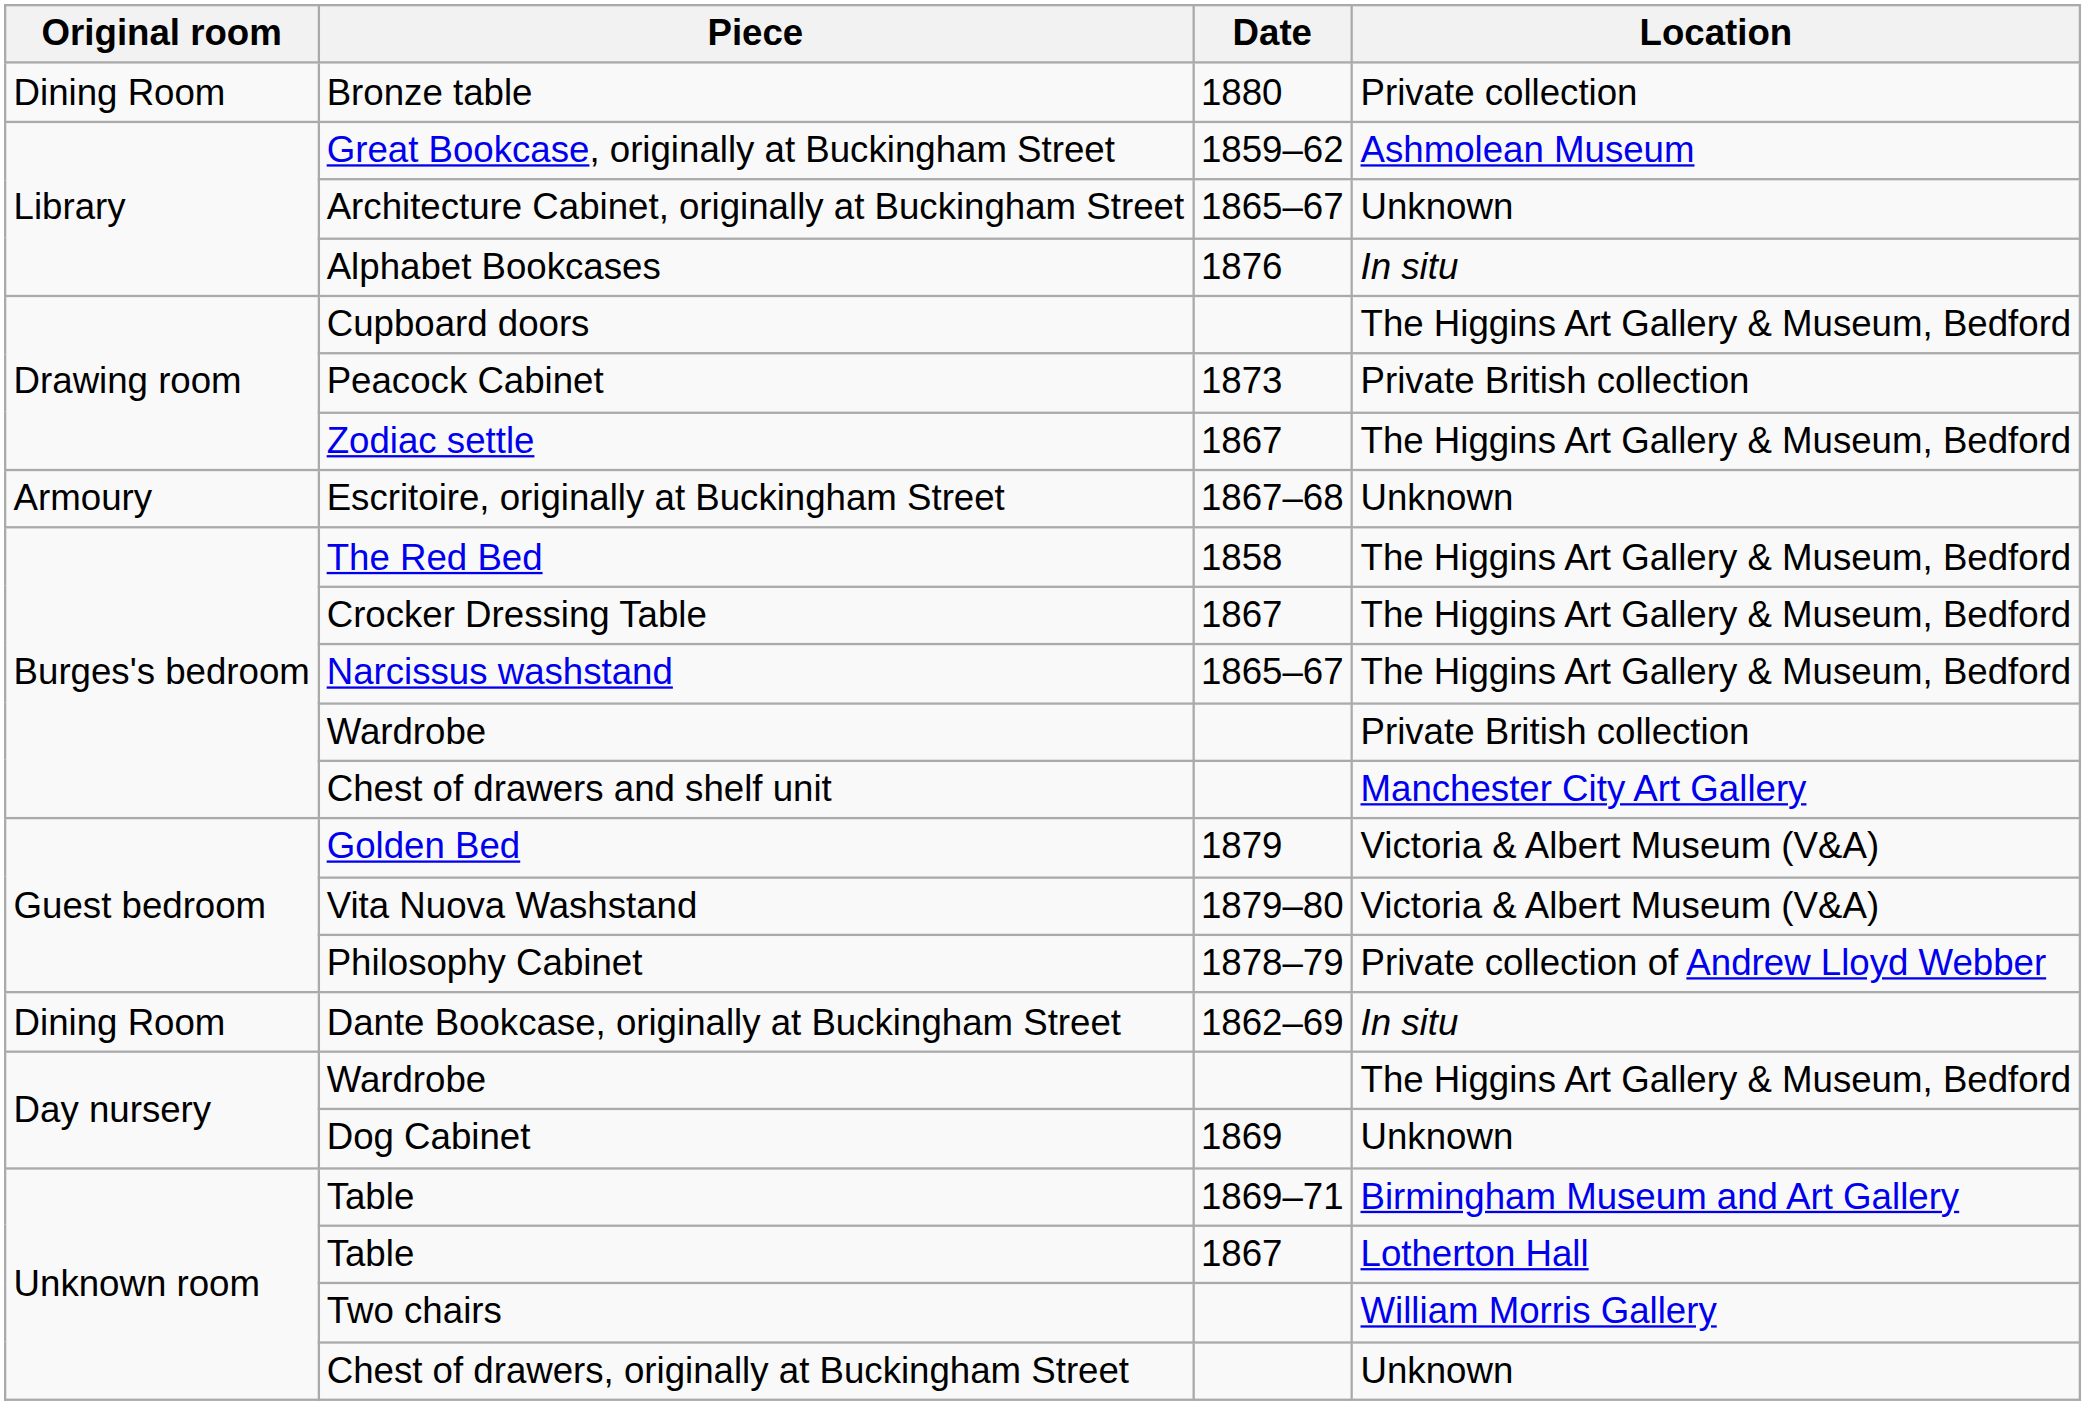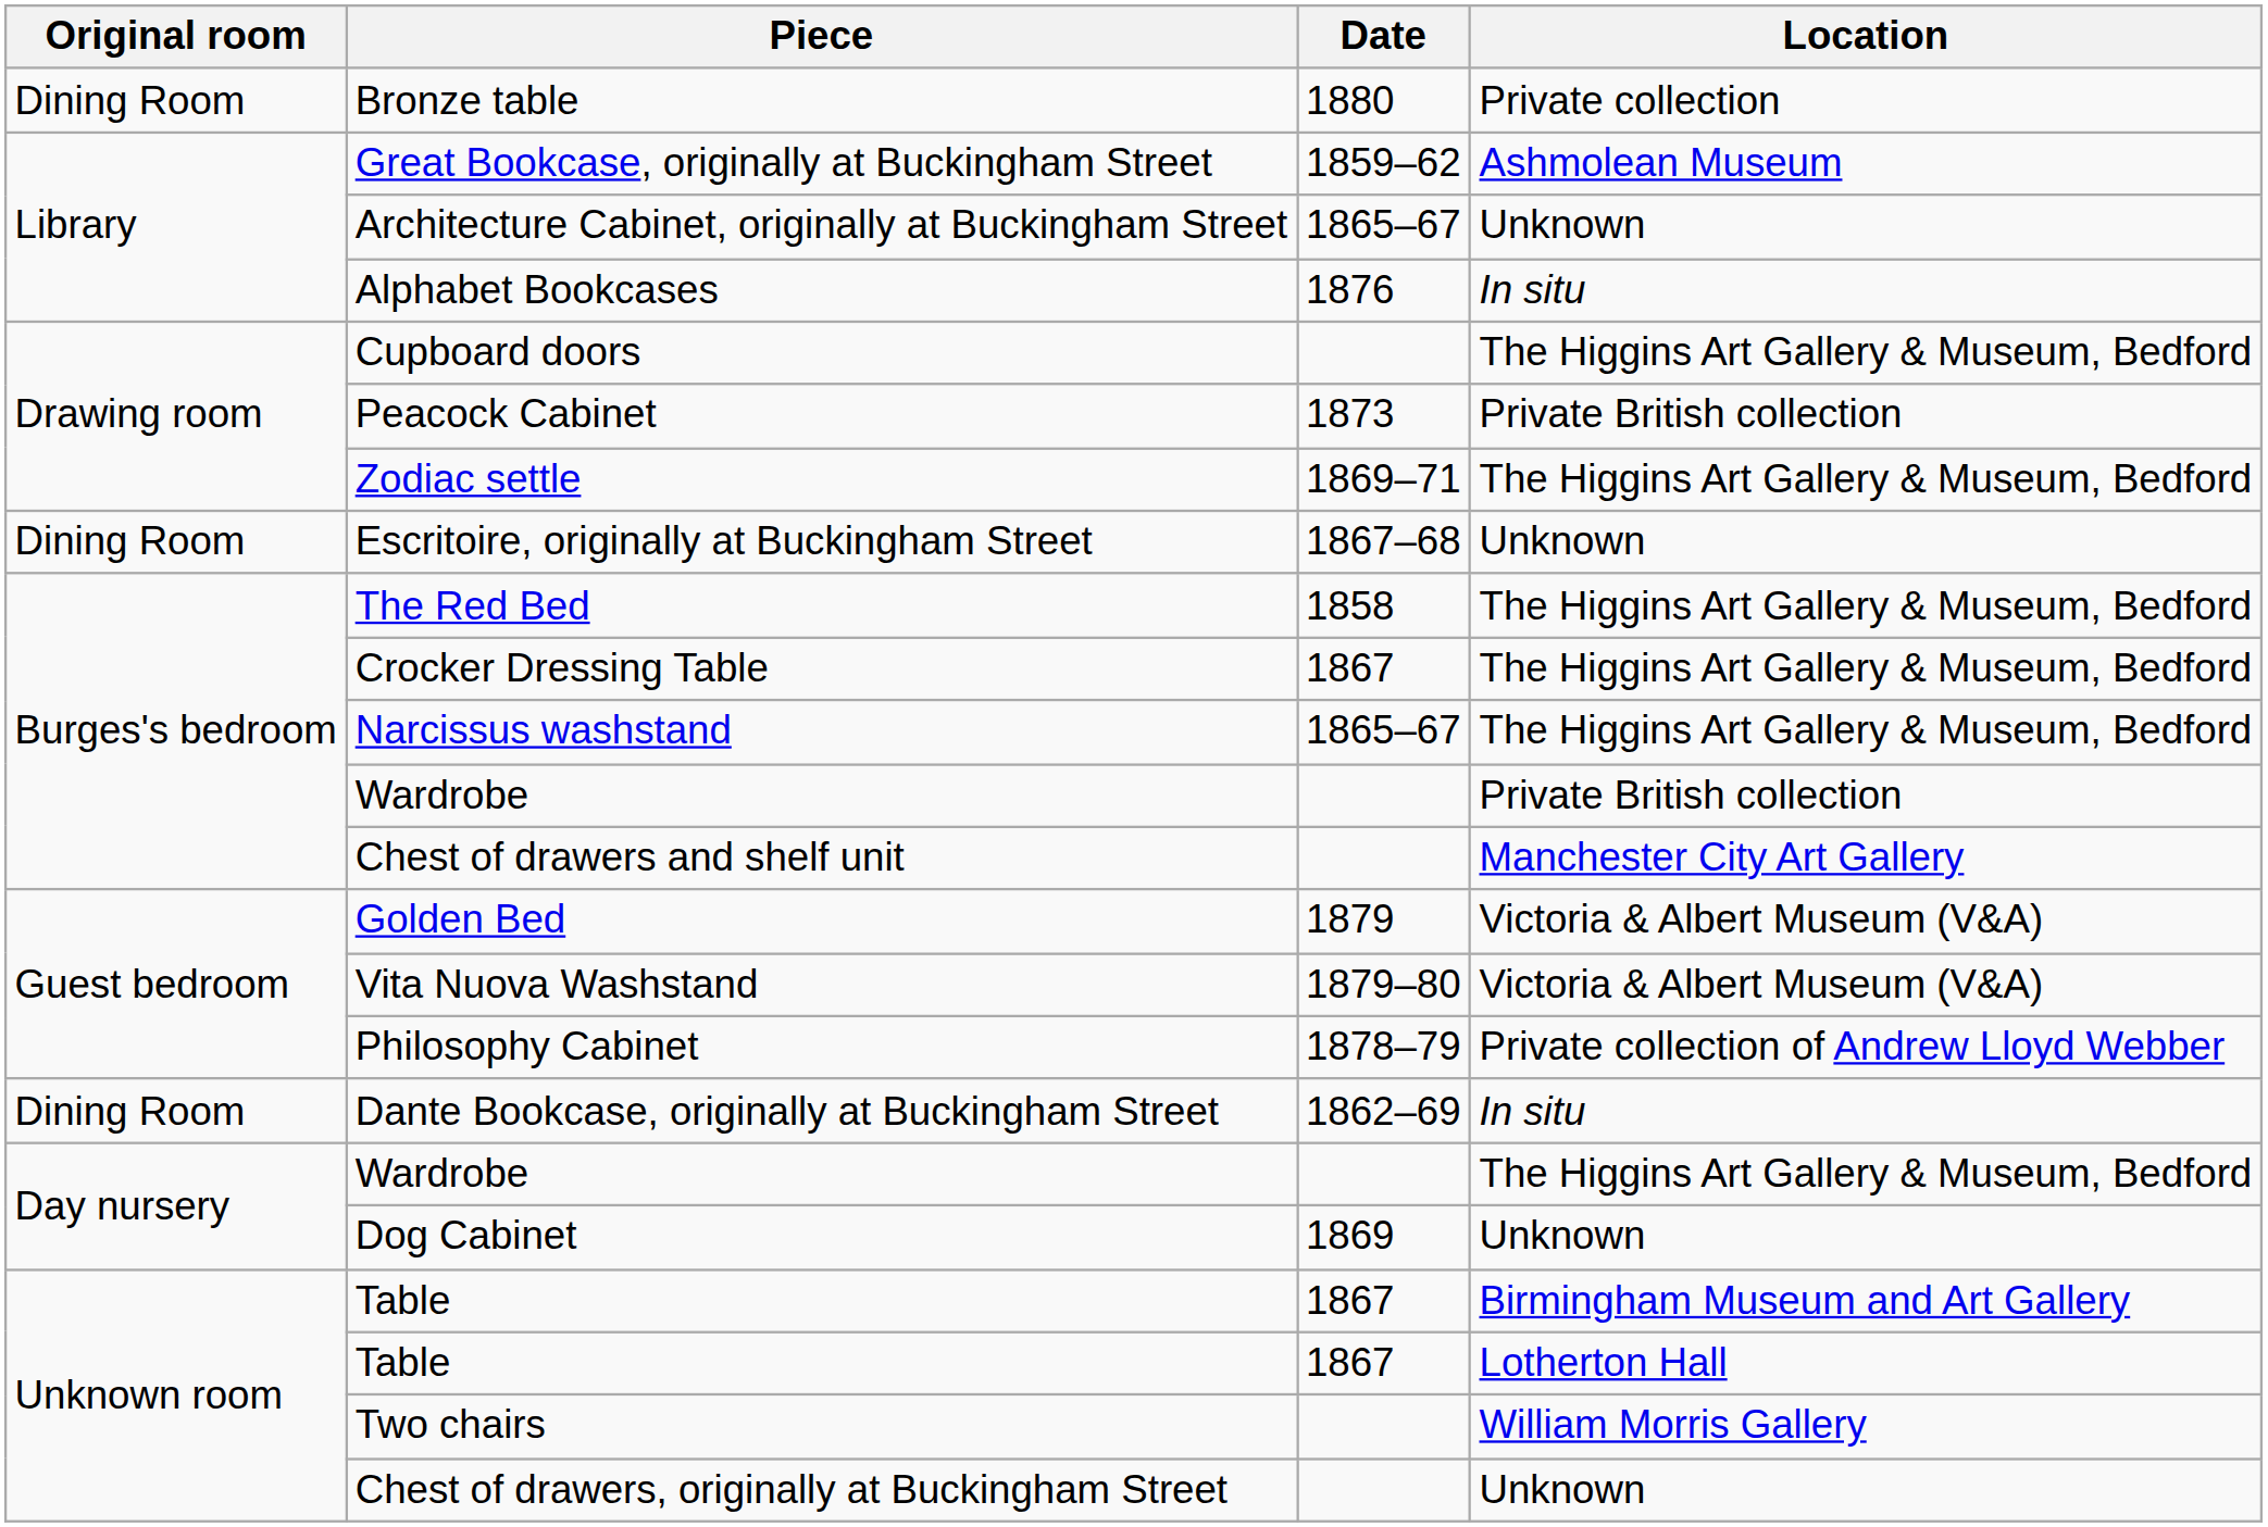 <table class="wikitable sortable">
 <tr>
 <th scope=col>Original room</th>
 <th scope=col>Piece</th>
 <th scope=col>Date</th>
 <th scope=col>Location</th>
 </tr>
 <tr>
 <td>Dining Room</td>
 <td>Bronze table</td>
 <td>1880</td>
 <td>Private collection</td>
 </tr>
 <tr>
 <td rowspan=3>Library</td>
 <td><a href='#'>Great Bookcase</a>, originally at Buckingham Street</td>
 <td>1859–62</td>
 <td><a href='#'>Ashmolean Museum</a></td>
 </tr>
 <tr>
 <td>Architecture Cabinet, originally at Buckingham Street</td>
 <td>1865–67</td>
 <td>Unknown</td>
 </tr>
 <tr>
 <td>Alphabet Bookcases</td>
 <td>1876</td>
 <td><em>In situ</em></td>
 </tr>
 <tr>
 <td rowspan=3>Drawing room</td>
 <td>Cupboard doors</td>
 <td></td>
 <td>The Higgins Art Gallery & Museum, Bedford</td>
 </tr>
 <tr>
 <td>Peacock Cabinet</td>
 <td>1873</td>
 <td>Private British collection</td>
 </tr>
 <tr>
 <td><a href='#'>Zodiac settle</a></td>
-<td>1867</td>
+<td>1869–71</td>
 <td>The Higgins Art Gallery & Museum, Bedford</td>
 </tr>
 <tr>
-<td rowspan=1>Armoury</td>
+<td>Dining Room</td>
 <td>Escritoire, originally at Buckingham Street</td>
 <td>1867–68</td>
 <td>Unknown</td>
 </tr>
 <tr>
 <td rowspan=5>Burges's bedroom</td>
 <td><a href='#'>The Red Bed</a></td>
 <td>1858</td>
 <td>The Higgins Art Gallery & Museum, Bedford</td>
 </tr>
 <tr>
 <td>Crocker Dressing Table</td>
 <td>1867</td>
 <td>The Higgins Art Gallery & Museum, Bedford</td>
 </tr>
 <tr>
 <td><a href='#'>Narcissus washstand</a></td>
 <td>1865–67</td>
 <td>The Higgins Art Gallery & Museum, Bedford</td>
 </tr>
 <tr>
 <td>Wardrobe</td>
 <td></td>
 <td>Private British collection</td>
 </tr>
 <tr>
 <td>Chest of drawers and shelf unit</td>
 <td></td>
 <td><a href='#'>Manchester City Art Gallery</a></td>
 </tr>
 <tr>
 <td rowspan=3>Guest bedroom</td>
 <td><a href='#'>Golden Bed</a></td>
 <td>1879</td>
 <td>Victoria & Albert Museum (V&A)</td>
 </tr>
 <tr>
 <td>Vita Nuova Washstand</td>
 <td>1879–80</td>
 <td>Victoria & Albert Museum (V&A)</td>
 </tr>
 <tr>
 <td>Philosophy Cabinet</td>
 <td>1878–79</td>
 <td>Private collection of <a href='#'>Andrew Lloyd Webber</a></td>
 </tr>
 <tr>
 <td>Dining Room</td>
 <td>Dante Bookcase, originally at Buckingham Street</td>
 <td>1862–69</td>
 <td><em>In situ</em></td>
 </tr>
 <tr>
 <td rowspan=2>Day nursery</td>
 <td>Wardrobe</td>
 <td></td>
 <td>The Higgins Art Gallery & Museum, Bedford</td>
 </tr>
 <tr>
 <td>Dog Cabinet</td>
 <td>1869</td>
 <td>Unknown</td>
 </tr>
 <tr>
 <td rowspan=4>Unknown room</td>
 <td>Table</td>
-<td>1869–71</td>
+<td>1867</td>
 <td><a href='#'>Birmingham Museum and Art Gallery</a></td>
 </tr>
 <tr>
 <td>Table</td>
 <td>1867</td>
 <td><a href='#'>Lotherton Hall</a></td>
 </tr>
 <tr>
 <td>Two chairs</td>
 <td></td>
 <td><a href='#'>William Morris Gallery</a></td>
 </tr>
 <tr>
 <td>Chest of drawers, originally at Buckingham Street</td>
 <td></td>
 <td>Unknown</td>
 </tr>
 </table>
